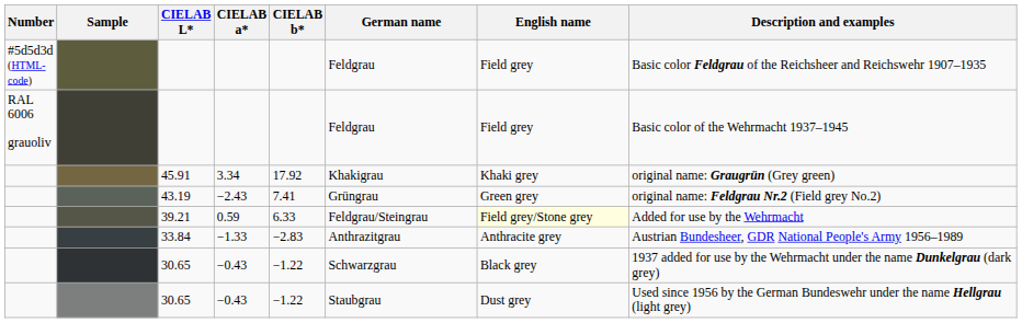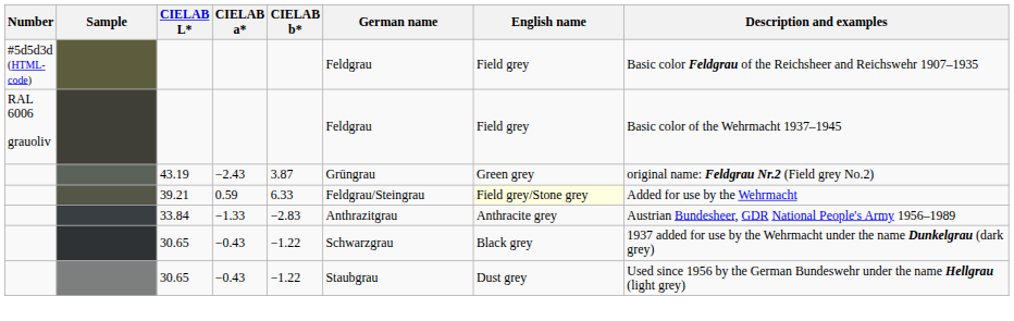 <table class="wikitable">
 <tr class="hintergrundfarbe6">
 <th align="center" width="5%">Number</th>
 <th width="10%">Sample</th>
 <th width="4%"><a href='#'>CIELAB</a> L*</th>
 <th width="4%">CIELAB a*</th>
 <th width="4%">CIELAB b*</th>
 <th width="15%">German name</th>
 <th width="15%">English name</th>
 <th>Description and examples</th>
 </tr>
 <tr #5d5d3d>
 <td>#5d5d3d<br><small>(<a href='#'>HTML-code</a>)</small></td>
 <td style="background:#5d5d3d"></td>
 <td></td>
 <td></td>
 <td></td>
 <td>Feldgrau</td>
 <td>Field grey</td>
 <td>Basic color <strong><em>Feldgrau</em></strong> of the Reichsheer and Reichswehr 1907–1935</td>
 </tr>
 <tr #4D5D53>
 <td>RAL 6006<p>grauoliv</p></td>
 <td style="background:#3f3f35"></td>
 <td></td>
 <td></td>
 <td></td>
 <td>Feldgrau</td>
 <td>Field grey</td>
 <td>Basic color of the Wehrmacht 1937–1945</td>
 </tr>
-<tr #6A5F31>
-<td></td>
-<td style="background:#746643"></td>
-<td>45.91</td>
-<td>3.34</td>
-<td>17.92</td>
-<td>Khakigrau</td>
-<td>Khaki grey</td>
-<td>original name: <strong><em>Graugrün</em></strong> (Grey green)</td>
-</tr>
 <tr #4D5645>
 <td></td>
 <td style="background:#5B6259"></td>
 <td>43.19</td>
 <td>−2.43</td>
-<td>7.41</td>
+<td>3.87</td>
 <td>Grüngrau</td>
 <td>Green grey</td>
 <td>original name: <strong><em>Feldgrau Nr.2</em></strong> (Field grey No.2)</td>
 </tr>
 <tr #464531>
 <td></td>
 <td style="background:#555548"></td>
 <td>39.21</td>
 <td>0.59</td>
 <td>6.33</td>
 <td>Feldgrau/Steingrau</td>
 <td style="background: lightyellow;">Field grey/Stone grey</td>
 <td>Added for use by the <a href='#'>Wehrmacht</a></td>
 </tr>
 <tr #293133>
 <td></td>
 <td style="background:#373F43"></td>
 <td>33.84</td>
 <td>−1.33</td>
 <td>−2.83</td>
 <td>Anthrazitgrau</td>
 <td>Anthracite grey</td>
 <td>Austrian <a href='#'>Bundesheer</a>, <a href='#'>GDR</a> <a href='#'>National People's Army</a> 1956–1989</td>
 </tr>
 <tr #23282B>
 <td></td>
 <td style="background:#2E3234"></td>
 <td>30.65</td>
 <td>−0.43</td>
 <td>−1.22</td>
 <td>Schwarzgrau</td>
 <td>Black grey</td>
 <td>1937 added for use by the Wehrmacht under the name <strong><em>Dunkelgrau</em></strong> (dark grey)</td>
 </tr>
 <tr #7C7F7E>
 <td></td>
 <td style="background:#7C7F7E"></td>
 <td>30.65</td>
 <td>−0.43</td>
 <td>−1.22</td>
 <td>Staubgrau</td>
 <td>Dust grey</td>
 <td>Used since 1956 by the German Bundeswehr under the name <strong><em>Hellgrau</em></strong> (light grey)</td>
 </tr>
 </table>
